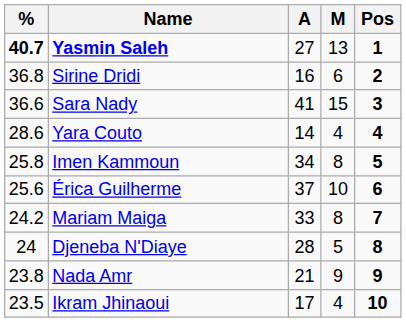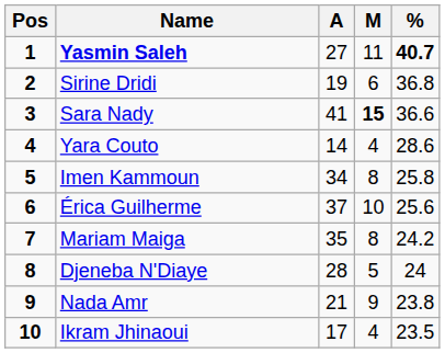 <table class="wikitable" style="text-align:center; font-size:90%;">
 <tr>
-<th width=25px>%</th>
+<th width=30px>Pos</th>
 <th width=185px>Name</th>
 <th width=20px>A</th>
 <th width=20px>M</th>
-<th width=30px>Pos</th>
+<th width=25px>%</th>
 </tr>
 <tr>
-<td><strong>40.7</strong></td>
+<td><strong>1</strong></td>
 <td align=left> <strong><a href='#'>Yasmin Saleh</a></strong></td>
 <td>27</td>
-<td>13</td>
-<td><strong>1</strong></td>
+<td>11</td>
+<td><strong>40.7</strong></td>
 </tr>
 <tr>
+<td><strong>2</strong></td>
+<td align=left> <a href='#'>Sirine Dridi</a></td>
+<td>19</td>
+<td>6</td>
 <td>36.8</td>
-<td align=left> <a href='#'>Sirine Dridi</a></td>
-<td>16</td>
-<td>6</td>
-<td><strong>2</strong></td>
 </tr>
 <tr>
-<td>36.6</td>
+<td><strong>3</strong></td>
 <td align=left> <a href='#'>Sara Nady</a></td>
 <td>41</td>
-<td>15</td>
-<td><strong>3</strong></td>
+<td><strong>15</strong></td>
+<td>36.6</td>
 </tr>
 <tr>
-<td>28.6</td>
+<td><strong>4</strong></td>
 <td align=left> <a href='#'>Yara Couto</a></td>
 <td>14</td>
 <td>4</td>
-<td><strong>4</strong></td>
+<td>28.6</td>
 </tr>
 <tr>
-<td>25.8</td>
+<td><strong>5</strong></td>
 <td align=left> <a href='#'>Imen Kammoun</a></td>
 <td>34</td>
 <td>8</td>
-<td><strong>5</strong></td>
+<td>25.8</td>
 </tr>
 <tr>
-<td>25.6</td>
+<td><strong>6</strong></td>
 <td align=left> <a href='#'>Érica Guilherme</a></td>
 <td>37</td>
 <td>10</td>
-<td><strong>6</strong></td>
+<td>25.6</td>
 </tr>
 <tr>
+<td><strong>7</strong></td>
+<td align=left> <a href='#'>Mariam Maiga</a></td>
+<td>35</td>
+<td>8</td>
 <td>24.2</td>
-<td align=left> <a href='#'>Mariam Maiga</a></td>
-<td>33</td>
-<td>8</td>
-<td><strong>7</strong></td>
 </tr>
 <tr>
-<td>24</td>
+<td><strong>8</strong></td>
 <td align=left> <a href='#'>Djeneba N'Diaye</a></td>
 <td>28</td>
 <td>5</td>
-<td><strong>8</strong></td>
+<td>24</td>
 </tr>
 <tr>
-<td>23.8</td>
+<td><strong>9</strong></td>
 <td align=left> <a href='#'>Nada Amr</a></td>
 <td>21</td>
 <td>9</td>
-<td><strong>9</strong></td>
+<td>23.8</td>
 </tr>
 <tr>
-<td>23.5</td>
+<td><strong>10</strong></td>
 <td align=left> <a href='#'>Ikram Jhinaoui</a></td>
 <td>17</td>
 <td>4</td>
-<td><strong>10</strong></td>
+<td>23.5</td>
 </tr>
 </table>
